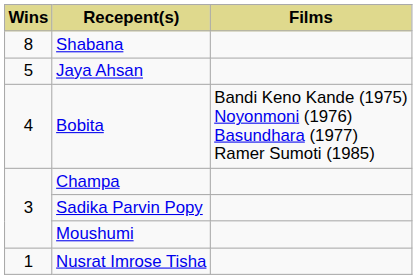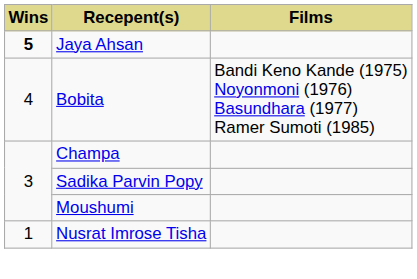 <table class="wikitable">
 <tr>
 <th style="background:#DFD98D;">Wins</th>
 <th style="background:#DFD98D;">Recepent(s)</th>
 <th style="background:#DFD98D;">Films</th>
 </tr>
 <tr>
-<td style="text-align:center">8</td>
-<td><a href='#'>Shabana</a></td>
-<td></td>
-</tr>
-<tr>
-<td style="text-align:center">5</td>
+<td style="text-align:center"><strong>5</strong></td>
 <td><a href='#'>Jaya Ahsan</a></td>
 <td></td>
 </tr>
 <tr>
 <td style="text-align:center">4</td>
 <td><a href='#'>Bobita</a></td>
 <td>Bandi Keno Kande (1975)<br><a href='#'>Noyonmoni</a> (1976)<br><a href='#'>Basundhara</a> (1977)<br>Ramer Sumoti (1985)</td>
 </tr>
 <tr>
 <td rowspan=3 style="text-align:center">3</td>
 <td><a href='#'>Champa</a></td>
 <td></td>
 </tr>
 <tr>
 <td><a href='#'>Sadika Parvin Popy</a></td>
 <td></td>
 </tr>
 <tr>
 <td><a href='#'>Moushumi</a></td>
 <td></td>
 </tr>
 <tr>
 <td style="text-align:center">1</td>
 <td><a href='#'>Nusrat Imrose Tisha</a></td>
 <td></td>
 </tr>
 </table>
